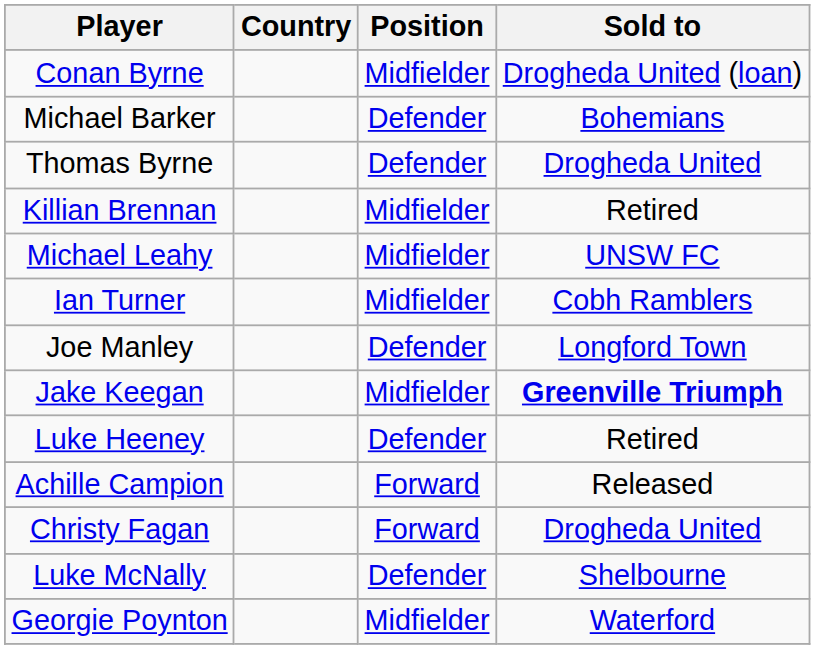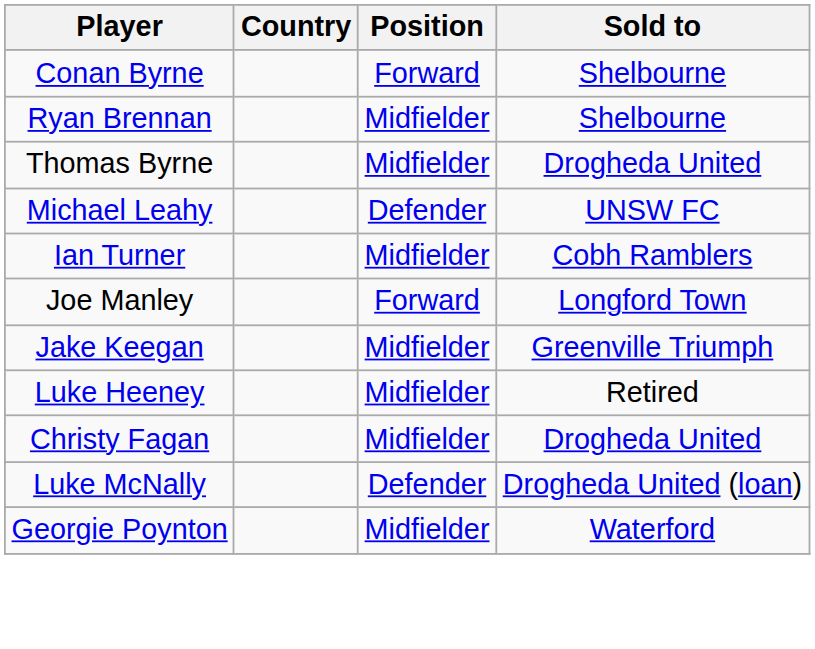 <table class="wikitable" style="text-align:center">
 <tr>
 <th>Player</th>
 <th>Country</th>
 <th>Position</th>
 <th>Sold to</th>
 </tr>
 <tr>
 <td><a href='#'>Conan Byrne</a></td>
 <td></td>
-<td><a href='#'>Midfielder</a></td>
-<td> <a href='#'>Drogheda United</a> (<a href='#'>loan</a>)</td>
+<td><a href='#'>Forward</a></td>
+<td> <a href='#'>Shelbourne</a></td>
 </tr>
 <tr>
-<td>Michael Barker</td>
+<td><a href='#'>Ryan Brennan</a></td>
 <td></td>
-<td><a href='#'>Defender</a></td>
-<td> <a href='#'>Bohemians</a></td>
+<td><a href='#'>Midfielder</a></td>
+<td> <a href='#'>Shelbourne</a></td>
 </tr>
 <tr>
 <td>Thomas Byrne</td>
 <td></td>
-<td><a href='#'>Defender</a></td>
+<td><a href='#'>Midfielder</a></td>
 <td> <a href='#'>Drogheda United</a></td>
-</tr>
-<tr>
-<td><a href='#'>Killian Brennan</a></td>
-<td></td>
-<td><a href='#'>Midfielder</a></td>
-<td>Retired</td>
 </tr>
 <tr>
 <td><a href='#'>Michael Leahy</a></td>
 <td></td>
-<td><a href='#'>Midfielder</a></td>
+<td><a href='#'>Defender</a></td>
 <td> <a href='#'>UNSW FC</a></td>
 </tr>
 <tr>
 <td><a href='#'>Ian Turner</a></td>
 <td></td>
 <td><a href='#'>Midfielder</a></td>
 <td> <a href='#'>Cobh Ramblers</a></td>
 </tr>
 <tr>
 <td>Joe Manley</td>
 <td></td>
-<td><a href='#'>Defender</a></td>
+<td><a href='#'>Forward</a></td>
 <td> <a href='#'>Longford Town</a></td>
 </tr>
 <tr>
 <td><a href='#'>Jake Keegan</a></td>
 <td></td>
 <td><a href='#'>Midfielder</a></td>
-<td><strong> <a href='#'>Greenville Triumph</a></strong></td>
+<td> <a href='#'>Greenville Triumph</a></td>
 </tr>
 <tr>
 <td><a href='#'>Luke Heeney</a></td>
 <td></td>
-<td><a href='#'>Defender</a></td>
+<td><a href='#'>Midfielder</a></td>
 <td>Retired</td>
-</tr>
-<tr>
-<td><a href='#'>Achille Campion</a></td>
-<td></td>
-<td><a href='#'>Forward</a></td>
-<td>Released</td>
 </tr>
 <tr>
 <td><a href='#'>Christy Fagan</a></td>
 <td></td>
-<td><a href='#'>Forward</a></td>
+<td><a href='#'>Midfielder</a></td>
 <td> <a href='#'>Drogheda United</a></td>
 </tr>
 <tr>
 <td><a href='#'>Luke McNally</a></td>
 <td></td>
 <td><a href='#'>Defender</a></td>
-<td> <a href='#'>Shelbourne</a></td>
+<td> <a href='#'>Drogheda United</a> (<a href='#'>loan</a>)</td>
 </tr>
 <tr>
 <td><a href='#'>Georgie Poynton</a></td>
 <td></td>
 <td><a href='#'>Midfielder</a></td>
 <td> <a href='#'>Waterford</a></td>
 </tr>
 </table>
